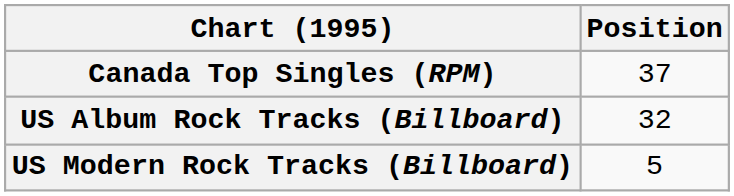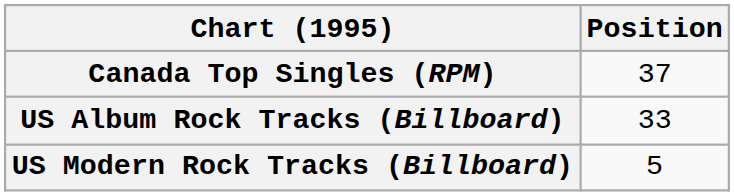 <table class="wikitable sortable plainrowheaders" style="text-align:center">
 <tr>
 <th>Chart (1995)</th>
 <th>Position</th>
 </tr>
 <tr>
 <th scope="row">Canada Top Singles (<em>RPM</em>)</th>
 <td>37</td>
 </tr>
 <tr>
 <th scope="row">US Album Rock Tracks (<em>Billboard</em>)</th>
-<td>32</td>
+<td>33</td>
 </tr>
 <tr>
 <th scope="row">US Modern Rock Tracks (<em>Billboard</em>)</th>
 <td>5</td>
 </tr>
 </table>
